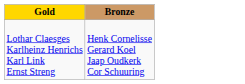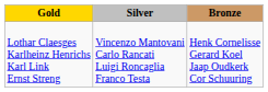 <table class=wikitable>
 <tr>
 <td align=center bgcolor=gold> <strong>Gold</strong></td>
+<td align=center bgcolor=silver> <strong>Silver</strong></td>
 <td align=center bgcolor=cc9966> <strong>Bronze</strong></td>
 </tr>
 <tr>
 <td><br><a href='#'>Lothar Claesges</a><br><a href='#'>Karlheinz Henrichs</a><br><a href='#'>Karl Link</a><br><a href='#'>Ernst Streng</a></td>
+<td><br><a href='#'>Vincenzo Mantovani</a><br><a href='#'>Carlo Rancati</a><br><a href='#'>Luigi Roncaglia</a><br><a href='#'>Franco Testa</a></td>
 <td><br><a href='#'>Henk Cornelisse</a><br><a href='#'>Gerard Koel</a><br><a href='#'>Jaap Oudkerk</a><br><a href='#'>Cor Schuuring</a></td>
 </tr>
 </table>
